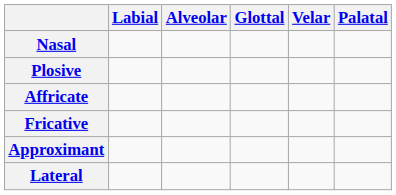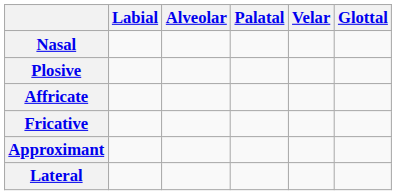 <table class="wikitable" style="text-align:center">
 <tr>
 <th></th>
 <th><a href='#'>Labial</a></th>
 <th><a href='#'>Alveolar</a></th>
+<th><a href='#'>Palatal</a></th>
+<th><a href='#'>Velar</a></th>
 <th><a href='#'>Glottal</a></th>
-<th><a href='#'>Velar</a></th>
-<th><a href='#'>Palatal</a></th>
 </tr>
 <tr>
 <th><a href='#'>Nasal</a></th>
 <td>   </td>
 <td>   </td>
 <td></td>
 <td>   </td>
 <td></td>
 </tr>
 <tr>
 <th><a href='#'>Plosive</a></th>
 <td>   </td>
 <td>   </td>
 <td></td>
 <td>   </td>
 <td></td>
 </tr>
 <tr>
 <th><a href='#'>Affricate</a></th>
 <td></td>
 <td>   </td>
+<td>   </td>
 <td></td>
 <td></td>
-<td>   </td>
 </tr>
 <tr>
 <th><a href='#'>Fricative</a></th>
 <td></td>
 <td>   </td>
-<td>  </td>
 <td></td>
 <td></td>
+<td>  </td>
 </tr>
 <tr>
 <th><a href='#'>Approximant</a></th>
 <td></td>
 <td>   </td>
-<td></td>
 <td>   </td>
 <td>   </td>
+<td></td>
 </tr>
 <tr>
 <th><a href='#'>Lateral</a></th>
 <td></td>
 <td>   </td>
 <td></td>
 <td></td>
 <td></td>
 </tr>
 </table>
